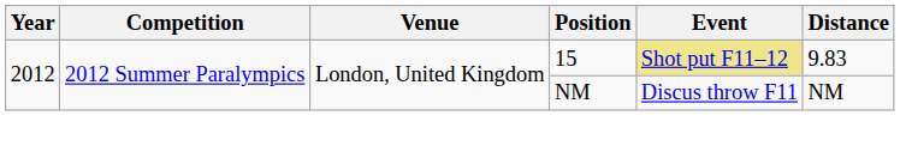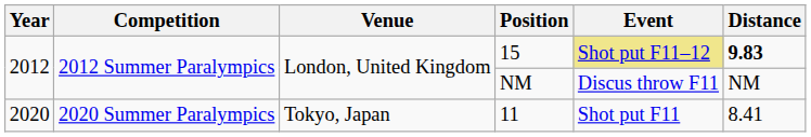 <table class="wikitable">
 <tr>
 <th>Year</th>
 <th>Competition</th>
 <th>Venue</th>
 <th>Position</th>
 <th>Event</th>
 <th>Distance</th>
 </tr>
 <tr>
 <td rowspan="2">2012</td>
 <td rowspan="2"><a href='#'>2012 Summer Paralympics</a></td>
 <td rowspan="2">London, United Kingdom</td>
 <td>15</td>
 <td style="background: khaki;"><a href='#'>Shot put F11–12</a></td>
-<td>9.83</td>
+<td><strong>9.83</strong></td>
 </tr>
 <tr>
 <td>NM</td>
 <td><a href='#'>Discus throw F11</a></td>
 <td>NM</td>
 </tr>
+<tr>
+<td>2020</td>
+<td><a href='#'>2020 Summer Paralympics</a></td>
+<td>Tokyo, Japan</td>
+<td>11</td>
+<td><a href='#'>Shot put F11</a></td>
+<td>8.41</td>
+</tr>
 </table>
